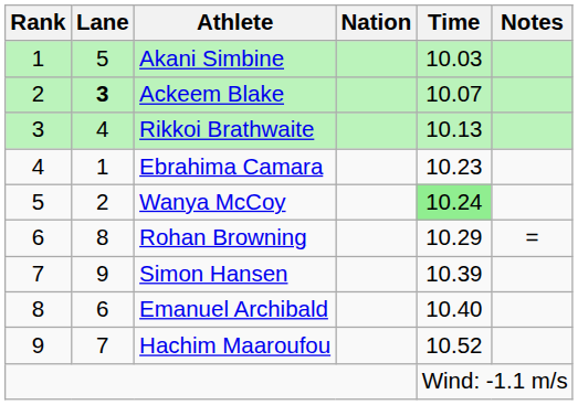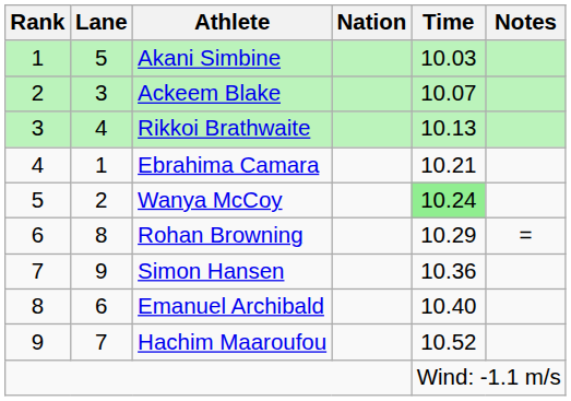 <table class="wikitable sortable" style="text-align:center;">
 <tr>
 <th scope="col">Rank</th>
 <th scope="col">Lane</th>
 <th scope="col">Athlete</th>
 <th scope="col">Nation</th>
 <th scope="col">Time</th>
 <th scope="col">Notes</th>
 </tr>
 <tr bgcolor="#bbf3bb">
 <td>1</td>
 <td>5</td>
 <td align=left><a href='#'>Akani Simbine</a></td>
 <td align=left></td>
 <td>10.03</td>
 <td></td>
 </tr>
 <tr bgcolor="#bbf3bb">
 <td>2</td>
-<td><strong>3</strong></td>
+<td>3</td>
 <td align=left><a href='#'>Ackeem Blake</a></td>
 <td align=left></td>
 <td>10.07</td>
 <td></td>
 </tr>
 <tr bgcolor="#bbf3bb">
 <td>3</td>
 <td>4</td>
 <td align=left><a href='#'>Rikkoi Brathwaite</a></td>
 <td align=left></td>
 <td>10.13</td>
 <td></td>
 </tr>
 <tr>
 <td>4</td>
 <td>1</td>
 <td align=left><a href='#'>Ebrahima Camara</a></td>
 <td align=left></td>
-<td>10.23</td>
+<td>10.21</td>
 <td></td>
 </tr>
 <tr>
 <td>5</td>
 <td>2</td>
 <td align=left><a href='#'>Wanya McCoy</a></td>
 <td align=left></td>
 <td style="background: lightgreen;">10.24</td>
 <td></td>
 </tr>
 <tr>
 <td>6</td>
 <td>8</td>
 <td align=left><a href='#'>Rohan Browning</a></td>
 <td align=left></td>
 <td>10.29</td>
 <td>=</td>
 </tr>
 <tr>
 <td>7</td>
 <td>9</td>
 <td align=left><a href='#'>Simon Hansen</a></td>
 <td align=left></td>
-<td>10.39</td>
+<td>10.36</td>
 <td></td>
 </tr>
 <tr>
 <td>8</td>
 <td>6</td>
 <td align=left><a href='#'>Emanuel Archibald</a></td>
 <td align=left></td>
 <td>10.40</td>
 <td></td>
 </tr>
 <tr>
 <td>9</td>
 <td>7</td>
 <td align=left><a href='#'>Hachim Maaroufou</a></td>
 <td align=left></td>
 <td>10.52</td>
 <td></td>
 </tr>
 <tr class="sortbottom">
 <td colspan="4"></td>
 <td colspan="2" style="text-align:left;">Wind: -1.1 m/s</td>
 </tr>
 </table>
